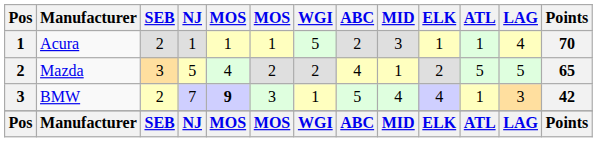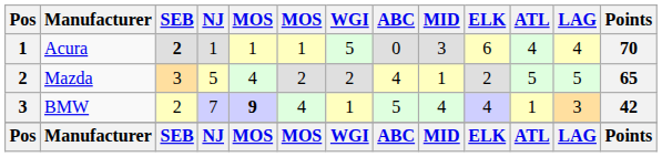 <table class="wikitable" style="font-size:85%; text-align:center">
 <tr style="background:#f9f9f9" valign="top">
 <th valign="middle">Pos</th>
 <th valign="middle">Manufacturer</th>
 <th><a href='#'>SEB</a></th>
 <th><a href='#'>NJ</a></th>
 <th><a href='#'>MOS</a></th>
 <th><a href='#'>MOS</a></th>
 <th><a href='#'>WGI</a></th>
 <th><a href='#'>ABC</a></th>
 <th><a href='#'>MID</a></th>
 <th><a href='#'>ELK</a></th>
 <th><a href='#'>ATL</a></th>
 <th><a href='#'>LAG</a></th>
 <th valign="middle">Points</th>
 </tr>
 <tr>
 <th>1</th>
 <td align="left"> <a href='#'>Acura</a></td>
-<td style="background:#dfdfdf;">2</td>
+<td style="background:#dfdfdf;"><strong>2</strong></td>
 <td style="background:#dfdfdf;">1</td>
 <td style="background:#ffffbf;">1</td>
 <td style="background:#ffffbf;">1</td>
 <td style="background:#dfffdf;">5</td>
-<td style="background:#dfdfdf;">2</td>
+<td style="background:#dfdfdf;">0</td>
 <td style="background:#dfdfdf;">3</td>
-<td style="background:#ffffbf;">1</td>
-<td style="background:#dfffdf;">1</td>
+<td style="background:#ffffbf;">6</td>
+<td style="background:#dfffdf;">4</td>
 <td style="background:#ffffbf;">4</td>
 <th>70</th>
 </tr>
 <tr>
 <th>2</th>
 <td align="left"> <a href='#'>Mazda</a></td>
 <td style="background:#ffdf9f;">3</td>
 <td style="background:#ffffbf;">5</td>
 <td style="background:#dfffdf;">4</td>
 <td style="background:#dfdfdf;">2</td>
 <td style="background:#dfdfdf;">2</td>
 <td style="background:#ffffbf;">4</td>
 <td style="background:#ffffbf;">1</td>
 <td style="background:#dfdfdf;">2</td>
 <td style="background:#dfffdf;">5</td>
 <td style="background:#dfffdf;">5</td>
 <th>65</th>
 </tr>
 <tr>
 <th>3</th>
 <td align="left"> <a href='#'>BMW</a></td>
 <td style="background:#ffffbf;">2</td>
 <td style="background:#cfcfff;">7</td>
 <td style="background:#cfcfff;"><strong>9</strong></td>
-<td style="background:#dfffdf;">3</td>
+<td style="background:#dfffdf;">4</td>
 <td style="background:#ffffbf;">1</td>
 <td style="background:#dfffdf;">5</td>
 <td style="background:#dfffdf;">4</td>
 <td style="background:#cfcfff;">4</td>
 <td style="background:#ffffbf;">1</td>
 <td style="background:#ffdf9f;">3</td>
 <th>42</th>
 </tr>
 <tr>
 </tr>
 <tr style="background:#f9f9f9" valign="top">
 <th valign="middle">Pos</th>
 <th valign="middle">Manufacturer</th>
 <th><a href='#'>SEB</a></th>
 <th><a href='#'>NJ</a></th>
 <th><a href='#'>MOS</a></th>
 <th><a href='#'>MOS</a></th>
 <th><a href='#'>WGI</a></th>
 <th><a href='#'>ABC</a></th>
 <th><a href='#'>MID</a></th>
 <th><a href='#'>ELK</a></th>
 <th><a href='#'>ATL</a></th>
 <th><a href='#'>LAG</a></th>
 <th valign="middle">Points</th>
 </tr>
 </table>
